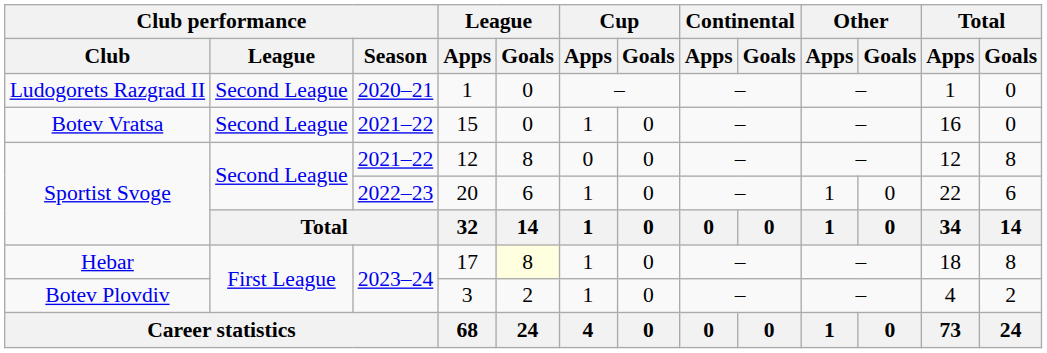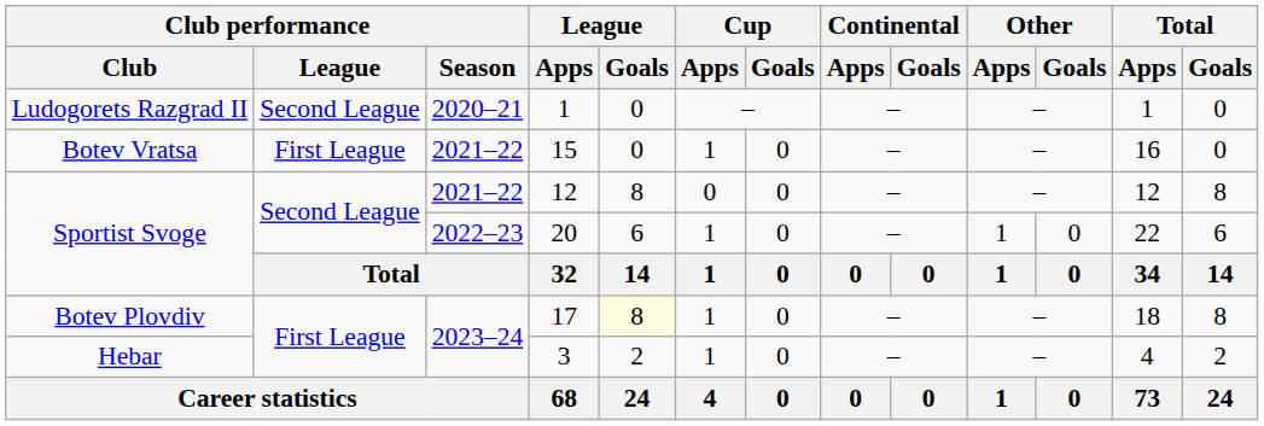 <table class="wikitable" style="text-align: center">
 <tr>
 <th Colspan="3">Club performance</th>
 <th Colspan="2">League</th>
 <th Colspan="2">Cup</th>
 <th Colspan="2">Continental</th>
 <th Colspan="2">Other</th>
 <th Colspan="3">Total</th>
 </tr>
 <tr>
 <th>Club</th>
 <th>League</th>
 <th>Season</th>
 <th>Apps</th>
 <th>Goals</th>
 <th>Apps</th>
 <th>Goals</th>
 <th>Apps</th>
 <th>Goals</th>
 <th>Apps</th>
 <th>Goals</th>
 <th>Apps</th>
 <th>Goals</th>
 </tr>
 <tr>
 <td rowspan="1" valign="center"><a href='#'>Ludogorets Razgrad II</a></td>
 <td rowspan="1"><a href='#'>Second League</a></td>
 <td><a href='#'>2020–21</a></td>
 <td>1</td>
 <td>0</td>
 <td colspan="2">–</td>
 <td colspan="2">–</td>
 <td colspan="2">–</td>
 <td>1</td>
 <td>0</td>
 </tr>
 <tr>
 <td rowspan="1" valign="center"><a href='#'>Botev Vratsa</a></td>
-<td rowspan="1"><a href='#'>Second League</a></td>
+<td rowspan="1"><a href='#'>First League</a></td>
 <td><a href='#'>2021–22</a></td>
 <td>15</td>
 <td>0</td>
 <td>1</td>
 <td>0</td>
 <td colspan="2">–</td>
 <td colspan="2">–</td>
 <td>16</td>
 <td>0</td>
 </tr>
 <tr>
 <td rowspan="3" valign="center"><a href='#'>Sportist Svoge</a></td>
 <td rowspan="2"><a href='#'>Second League</a></td>
 <td><a href='#'>2021–22</a></td>
 <td>12</td>
 <td>8</td>
 <td>0</td>
 <td>0</td>
 <td colspan="2">–</td>
 <td colspan="2">–</td>
 <td>12</td>
 <td>8</td>
 </tr>
 <tr>
 <td><a href='#'>2022–23</a></td>
 <td>20</td>
 <td>6</td>
 <td>1</td>
 <td>0</td>
 <td colspan="2">–</td>
 <td>1</td>
 <td>0</td>
 <td>22</td>
 <td>6</td>
 </tr>
 <tr>
 <th colspan=2>Total</th>
 <th>32</th>
 <th>14</th>
 <th>1</th>
 <th>0</th>
 <th>0</th>
 <th>0</th>
 <th>1</th>
 <th>0</th>
 <th>34</th>
 <th>14</th>
 </tr>
 <tr>
-<td valign="center"><a href='#'>Hebar</a></td>
+<td valign="center"><a href='#'>Botev Plovdiv</a></td>
 <td rowspan="2"><a href='#'>First League</a></td>
 <td rowspan="2"><a href='#'>2023–24</a></td>
 <td>17</td>
 <td style="background: lightyellow;">8</td>
 <td>1</td>
 <td>0</td>
 <td colspan="2">–</td>
 <td colspan="2">–</td>
 <td>18</td>
 <td>8</td>
 </tr>
 <tr>
-<td valign="center"><a href='#'>Botev Plovdiv</a></td>
+<td valign="center"><a href='#'>Hebar</a></td>
 <td>3</td>
 <td>2</td>
 <td>1</td>
 <td>0</td>
 <td colspan="2">–</td>
 <td colspan="2">–</td>
 <td>4</td>
 <td>2</td>
 </tr>
 <tr>
 <th colspan="3">Career statistics</th>
 <th>68</th>
 <th>24</th>
 <th>4</th>
 <th>0</th>
 <th>0</th>
 <th>0</th>
 <th>1</th>
 <th>0</th>
 <th>73</th>
 <th>24</th>
 </tr>
 </table>
